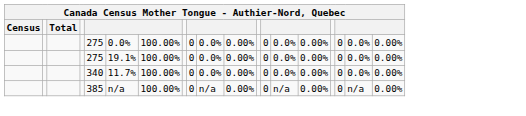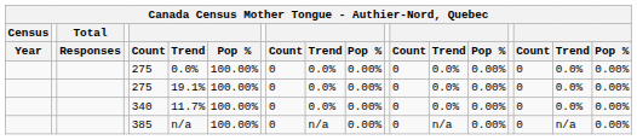 <table class="wikitable">
 <tr>
 <th colspan="19">Canada Census Mother Tongue - Authier-Nord, Quebec</th>
 </tr>
 <tr>
 <th>Census</th>
 <td></td>
 <th>Total</th>
 <td colspan="1"></td>
 <th colspan="3"></th>
 <td colspan="1"></td>
 <th colspan="3"></th>
 <td colspan="1"></td>
 <th colspan="3"></th>
 <td colspan="1"></td>
 <th colspan="3"></th>
+</tr>
+<tr>
+<th>Year</th>
+<td></td>
+<th>Responses</th>
+<td></td>
+<th>Count</th>
+<th>Trend</th>
+<th>Pop %</th>
+<td></td>
+<th>Count</th>
+<th>Trend</th>
+<th>Pop %</th>
+<td></td>
+<th>Count</th>
+<th>Trend</th>
+<th>Pop %</th>
+<td></td>
+<th>Count</th>
+<th>Trend</th>
+<th>Pop %</th>
 </tr>
 <tr>
 <td></td>
 <td></td>
 <td></td>
 <td></td>
 <td>275</td>
 <td> 0.0%</td>
 <td>100.00%</td>
 <td></td>
 <td>0</td>
 <td> 0.0%</td>
 <td>0.00%</td>
 <td></td>
 <td>0</td>
 <td> 0.0%</td>
 <td>0.00%</td>
 <td></td>
 <td>0</td>
 <td> 0.0%</td>
 <td>0.00%</td>
 </tr>
 <tr>
 <td></td>
 <td></td>
 <td></td>
 <td></td>
 <td>275</td>
 <td> 19.1%</td>
 <td>100.00%</td>
 <td></td>
 <td>0</td>
 <td> 0.0%</td>
 <td>0.00%</td>
 <td></td>
 <td>0</td>
 <td> 0.0%</td>
 <td>0.00%</td>
 <td></td>
 <td>0</td>
 <td> 0.0%</td>
 <td>0.00%</td>
 </tr>
 <tr>
 <td></td>
 <td></td>
 <td></td>
 <td></td>
 <td>340</td>
 <td> 11.7%</td>
 <td>100.00%</td>
 <td></td>
 <td>0</td>
 <td> 0.0%</td>
 <td>0.00%</td>
 <td></td>
 <td>0</td>
 <td> 0.0%</td>
 <td>0.00%</td>
 <td></td>
 <td>0</td>
 <td> 0.0%</td>
 <td>0.00%</td>
 </tr>
 <tr>
 <td></td>
 <td></td>
 <td></td>
 <td></td>
 <td>385</td>
 <td>n/a</td>
 <td>100.00%</td>
 <td></td>
 <td>0</td>
 <td>n/a</td>
 <td>0.00%</td>
 <td></td>
 <td>0</td>
 <td>n/a</td>
 <td>0.00%</td>
 <td></td>
 <td>0</td>
 <td>n/a</td>
 <td>0.00%</td>
 </tr>
 </table>
